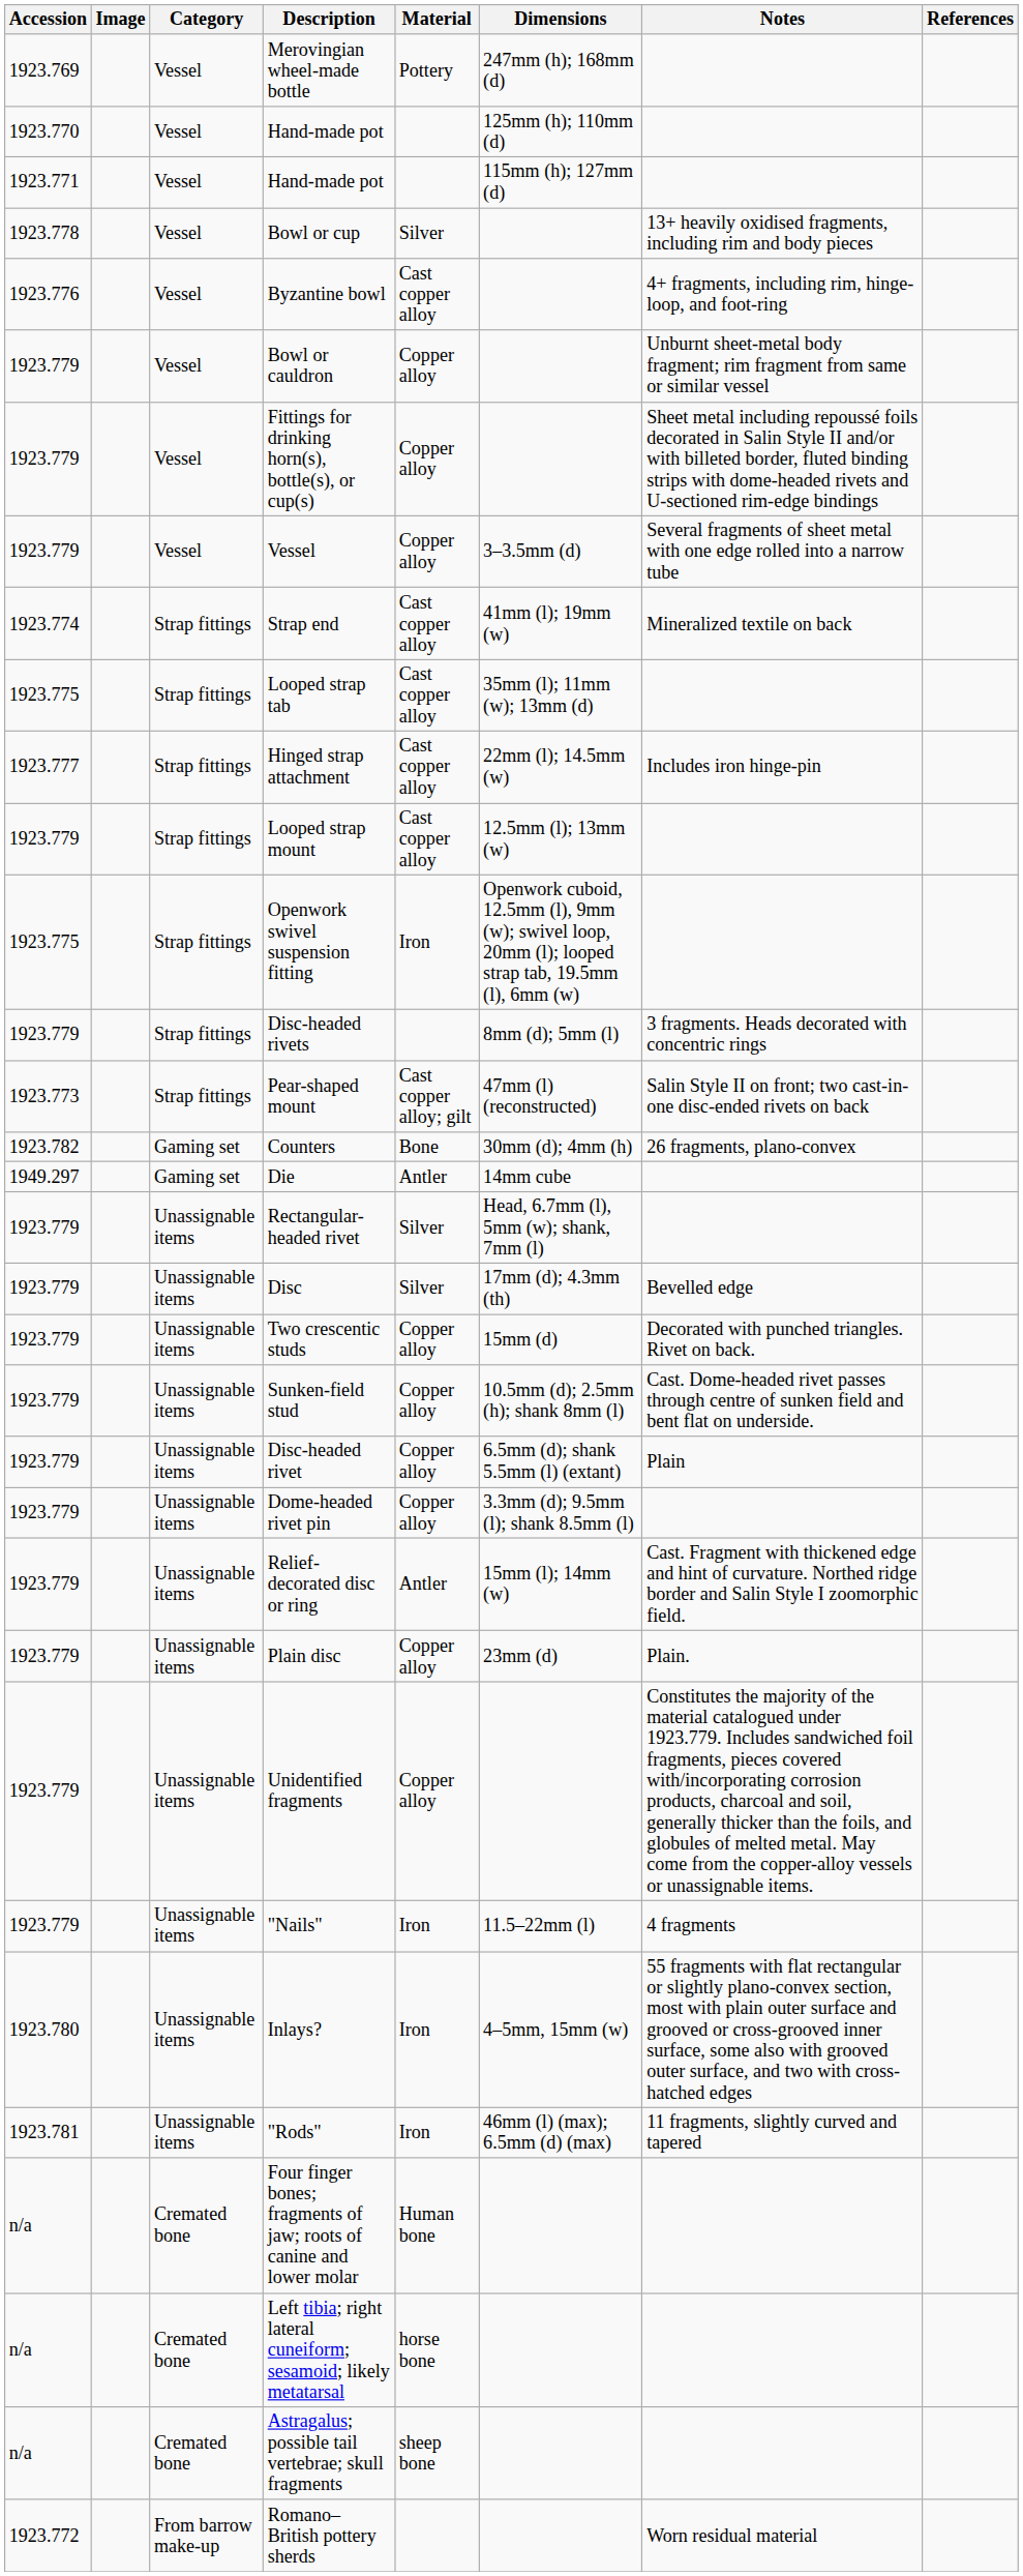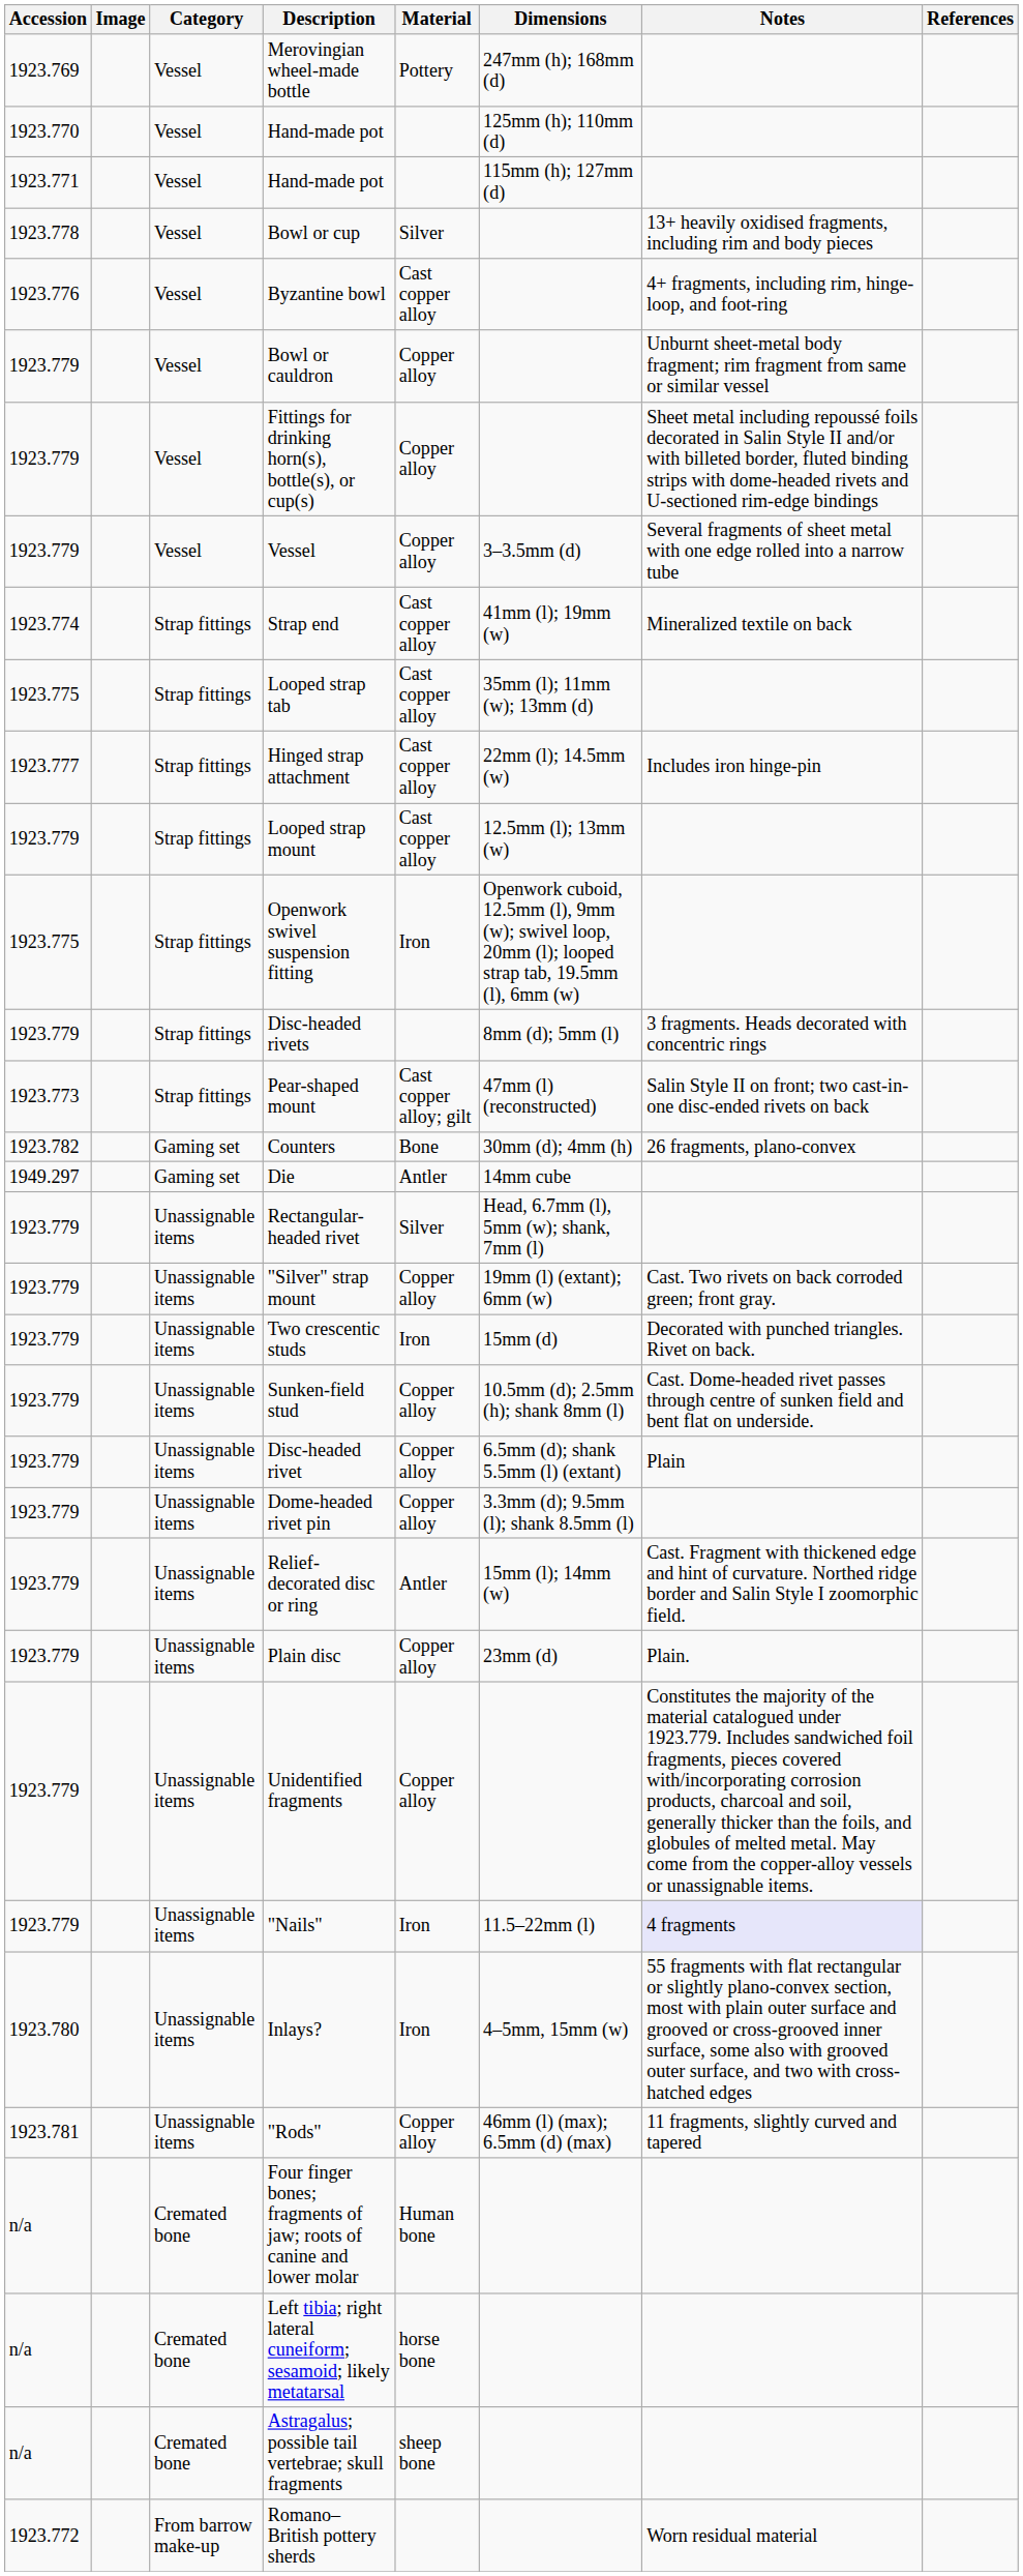 <table class="wikitable sortable">
 <tr>
 <th>Accession</th>
 <th>Image</th>
 <th>Category</th>
 <th>Description</th>
 <th>Material</th>
 <th>Dimensions</th>
 <th>Notes</th>
 <th class=unsortable>References</th>
 </tr>
 <tr>
 <td>1923.769</td>
 <td></td>
 <td>Vessel</td>
 <td>Merovingian wheel-made bottle</td>
 <td>Pottery</td>
 <td>247mm (h); 168mm (d)</td>
 <td></td>
 <td></td>
 </tr>
 <tr>
 <td>1923.770</td>
 <td></td>
 <td>Vessel</td>
 <td>Hand-made pot</td>
 <td></td>
 <td>125mm (h); 110mm (d)</td>
 <td></td>
 <td></td>
 </tr>
 <tr>
 <td>1923.771</td>
 <td></td>
 <td>Vessel</td>
 <td>Hand-made pot</td>
 <td></td>
 <td>115mm (h); 127mm (d)</td>
 <td></td>
 <td></td>
 </tr>
 <tr>
 <td>1923.778</td>
 <td></td>
 <td>Vessel</td>
 <td>Bowl or cup</td>
 <td>Silver</td>
 <td></td>
 <td>13+ heavily oxidised fragments, including rim and body pieces</td>
 <td></td>
 </tr>
 <tr>
 <td>1923.776</td>
 <td></td>
 <td>Vessel</td>
 <td>Byzantine bowl</td>
 <td>Cast copper alloy</td>
 <td></td>
 <td>4+ fragments, including rim, hinge-loop, and foot-ring</td>
 <td></td>
 </tr>
 <tr>
 <td>1923.779</td>
 <td></td>
 <td>Vessel</td>
 <td>Bowl or cauldron</td>
 <td>Copper alloy</td>
 <td></td>
 <td>Unburnt sheet-metal body fragment; rim fragment from same or similar vessel</td>
 <td></td>
 </tr>
 <tr>
 <td>1923.779</td>
 <td></td>
 <td>Vessel</td>
 <td>Fittings for drinking horn(s), bottle(s), or cup(s)</td>
 <td>Copper alloy</td>
 <td></td>
 <td>Sheet metal including repoussé foils decorated in Salin Style II and/or with billeted border, fluted binding strips with dome-headed rivets and U-sectioned rim-edge bindings</td>
 <td></td>
 </tr>
 <tr>
 <td>1923.779</td>
 <td></td>
 <td>Vessel</td>
 <td>Vessel</td>
 <td>Copper alloy</td>
 <td>3–3.5mm (d)</td>
 <td>Several fragments of sheet metal with one edge rolled into a narrow tube</td>
 <td></td>
 </tr>
 <tr>
 <td>1923.774</td>
 <td></td>
 <td>Strap fittings</td>
 <td>Strap end</td>
 <td>Cast copper alloy</td>
 <td>41mm (l); 19mm (w)</td>
 <td>Mineralized textile on back</td>
 <td></td>
 </tr>
 <tr>
 <td>1923.775</td>
 <td></td>
 <td>Strap fittings</td>
 <td>Looped strap tab</td>
 <td>Cast copper alloy</td>
 <td>35mm (l); 11mm (w); 13mm (d)</td>
 <td></td>
 <td></td>
 </tr>
 <tr>
 <td>1923.777</td>
 <td></td>
 <td>Strap fittings</td>
 <td>Hinged strap attachment</td>
 <td>Cast copper alloy</td>
 <td>22mm (l); 14.5mm (w)</td>
 <td>Includes iron hinge-pin</td>
 <td></td>
 </tr>
 <tr>
 <td>1923.779</td>
 <td></td>
 <td>Strap fittings</td>
 <td>Looped strap mount</td>
 <td>Cast copper alloy</td>
 <td>12.5mm (l); 13mm (w)</td>
 <td></td>
 <td></td>
 </tr>
 <tr>
 <td>1923.775</td>
 <td></td>
 <td>Strap fittings</td>
 <td>Openwork swivel suspension fitting</td>
 <td>Iron</td>
 <td>Openwork cuboid, 12.5mm (l), 9mm (w); swivel loop, 20mm (l); looped strap tab, 19.5mm (l), 6mm (w)</td>
 <td></td>
 <td></td>
 </tr>
 <tr>
 <td>1923.779</td>
 <td></td>
 <td>Strap fittings</td>
 <td>Disc-headed rivets</td>
 <td></td>
 <td>8mm (d); 5mm (l)</td>
 <td>3 fragments. Heads decorated with concentric rings</td>
 <td></td>
 </tr>
 <tr>
 <td>1923.773</td>
 <td></td>
 <td>Strap fittings</td>
 <td>Pear-shaped mount</td>
 <td>Cast copper alloy; gilt</td>
 <td>47mm (l) (reconstructed)</td>
 <td>Salin Style II on front; two cast-in-one disc-ended rivets on back</td>
 <td></td>
 </tr>
 <tr>
 <td>1923.782</td>
 <td></td>
 <td>Gaming set</td>
 <td>Counters</td>
 <td>Bone</td>
 <td>30mm (d); 4mm (h)</td>
 <td>26 fragments, plano-convex</td>
 <td></td>
 </tr>
 <tr>
 <td>1949.297</td>
 <td></td>
 <td>Gaming set</td>
 <td>Die</td>
 <td>Antler</td>
 <td>14mm cube</td>
 <td></td>
 <td></td>
 </tr>
 <tr>
 <td>1923.779</td>
 <td></td>
 <td>Unassignable items</td>
 <td>Rectangular-headed rivet</td>
 <td>Silver</td>
 <td>Head, 6.7mm (l), 5mm (w); shank, 7mm (l)</td>
 <td></td>
 <td></td>
 </tr>
 <tr>
 <td>1923.779</td>
 <td></td>
 <td>Unassignable items</td>
-<td>Disc</td>
-<td>Silver</td>
-<td>17mm (d); 4.3mm (th)</td>
-<td>Bevelled edge</td>
+<td>"Silver" strap mount</td>
+<td>Copper alloy</td>
+<td>19mm (l) (extant); 6mm (w)</td>
+<td>Cast. Two rivets on back corroded green; front gray.</td>
 <td></td>
 </tr>
 <tr>
 <td>1923.779</td>
 <td></td>
 <td>Unassignable items</td>
 <td>Two crescentic studs</td>
-<td>Copper alloy</td>
+<td>Iron</td>
 <td>15mm (d)</td>
 <td>Decorated with punched triangles. Rivet on back.</td>
 <td></td>
 </tr>
 <tr>
 <td>1923.779</td>
 <td></td>
 <td>Unassignable items</td>
 <td>Sunken-field stud</td>
 <td>Copper alloy</td>
 <td>10.5mm (d); 2.5mm (h); shank 8mm (l)</td>
 <td>Cast. Dome-headed rivet passes through centre of sunken field and bent flat on underside.</td>
 <td></td>
 </tr>
 <tr>
 <td>1923.779</td>
 <td></td>
 <td>Unassignable items</td>
 <td>Disc-headed rivet</td>
 <td>Copper alloy</td>
 <td>6.5mm (d); shank 5.5mm (l) (extant)</td>
 <td>Plain</td>
 <td></td>
 </tr>
 <tr>
 <td>1923.779</td>
 <td></td>
 <td>Unassignable items</td>
 <td>Dome-headed rivet pin</td>
 <td>Copper alloy</td>
 <td>3.3mm (d); 9.5mm (l); shank 8.5mm (l)</td>
 <td></td>
 <td></td>
 </tr>
 <tr>
 <td>1923.779</td>
 <td></td>
 <td>Unassignable items</td>
 <td>Relief-decorated disc or ring</td>
 <td>Antler</td>
 <td>15mm (l); 14mm (w)</td>
 <td>Cast. Fragment with thickened edge and hint of curvature. Northed ridge border and Salin Style I zoomorphic field.</td>
 <td></td>
 </tr>
 <tr>
 <td>1923.779</td>
 <td></td>
 <td>Unassignable items</td>
 <td>Plain disc</td>
 <td>Copper alloy</td>
 <td>23mm (d)</td>
 <td>Plain.</td>
 <td></td>
 </tr>
 <tr>
 <td>1923.779</td>
 <td></td>
 <td>Unassignable items</td>
 <td>Unidentified fragments</td>
 <td>Copper alloy</td>
 <td></td>
 <td>Constitutes the majority of the material catalogued under 1923.779. Includes sandwiched foil fragments, pieces covered with/incorporating corrosion products, charcoal and soil, generally thicker than the foils, and globules of melted metal. May come from the copper-alloy vessels or unassignable items.</td>
 <td></td>
 </tr>
 <tr>
 <td>1923.779</td>
 <td></td>
 <td>Unassignable items</td>
 <td>"Nails"</td>
 <td>Iron</td>
 <td>11.5–22mm (l)</td>
-<td>4 fragments</td>
+<td style="background: lavender;">4 fragments</td>
 <td></td>
 </tr>
 <tr>
 <td>1923.780</td>
 <td></td>
 <td>Unassignable items</td>
 <td>Inlays?</td>
 <td>Iron</td>
 <td>4–5mm, 15mm (w)</td>
 <td>55 fragments with flat rectangular or slightly plano-convex section, most with plain outer surface and grooved or cross-grooved inner surface, some also with grooved outer surface, and two with cross-hatched edges</td>
 <td></td>
 </tr>
 <tr>
 <td>1923.781</td>
 <td></td>
 <td>Unassignable items</td>
 <td>"Rods"</td>
-<td>Iron</td>
+<td>Copper alloy</td>
 <td>46mm (l) (max); 6.5mm (d) (max)</td>
 <td>11 fragments, slightly curved and tapered</td>
 <td></td>
 </tr>
 <tr>
 <td>n/a</td>
 <td></td>
 <td>Cremated bone</td>
 <td>Four finger bones; fragments of jaw; roots of canine and lower molar</td>
 <td>Human bone</td>
 <td></td>
 <td></td>
 <td></td>
 </tr>
 <tr>
 <td>n/a</td>
 <td></td>
 <td>Cremated bone</td>
 <td>Left <a href='#'>tibia</a>; right lateral <a href='#'>cuneiform</a>; <a href='#'>sesamoid</a>; likely <a href='#'>metatarsal</a></td>
 <td>horse bone</td>
 <td></td>
 <td></td>
 <td></td>
 </tr>
 <tr>
 <td>n/a</td>
 <td></td>
 <td>Cremated bone</td>
 <td><a href='#'>Astragalus</a>; possible tail vertebrae; skull fragments</td>
 <td>sheep bone</td>
 <td></td>
 <td></td>
 <td></td>
 </tr>
 <tr>
 <td>1923.772</td>
 <td></td>
 <td>From barrow make-up</td>
 <td>Romano–British pottery sherds</td>
 <td></td>
 <td></td>
 <td>Worn residual material</td>
 <td></td>
 </tr>
 </table>
